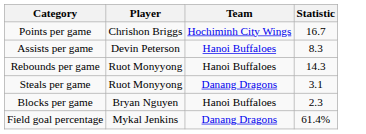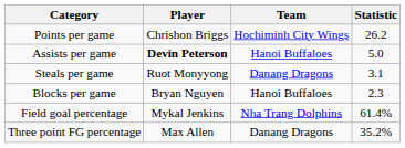 <table class="wikitable" style="text-align:center">
 <tr>
 <th>Category</th>
 <th>Player</th>
 <th>Team</th>
 <th>Statistic</th>
 </tr>
 <tr>
 <td>Points per game</td>
 <td>Chrishon Briggs</td>
 <td><a href='#'>Hochiminh City Wings</a></td>
-<td>16.7</td>
+<td>26.2</td>
 </tr>
 <tr>
 <td>Assists per game</td>
-<td>Devin Peterson</td>
+<td><strong>Devin Peterson</strong></td>
 <td><a href='#'>Hanoi Buffaloes</a></td>
-<td>8.3</td>
-</tr>
-<tr>
-<td>Rebounds per game</td>
-<td>Ruot Monyyong</td>
-<td>Hanoi Buffaloes</td>
-<td>14.3</td>
+<td>5.0</td>
 </tr>
 <tr>
 <td>Steals per game</td>
 <td>Ruot Monyyong</td>
 <td><a href='#'>Danang Dragons</a></td>
 <td>3.1</td>
 </tr>
 <tr>
 <td>Blocks per game</td>
 <td>Bryan Nguyen</td>
 <td>Hanoi Buffaloes</td>
 <td>2.3</td>
 </tr>
 <tr>
 <td>Field goal percentage</td>
 <td>Mykal Jenkins</td>
-<td><a href='#'>Danang Dragons</a></td>
+<td><a href='#'>Nha Trang Dolphins</a></td>
 <td>61.4%</td>
 </tr>
+<tr>
+<td>Three point FG percentage</td>
+<td>Max Allen</td>
+<td>Danang Dragons</td>
+<td>35.2%</td>
+</tr>
 </table>
